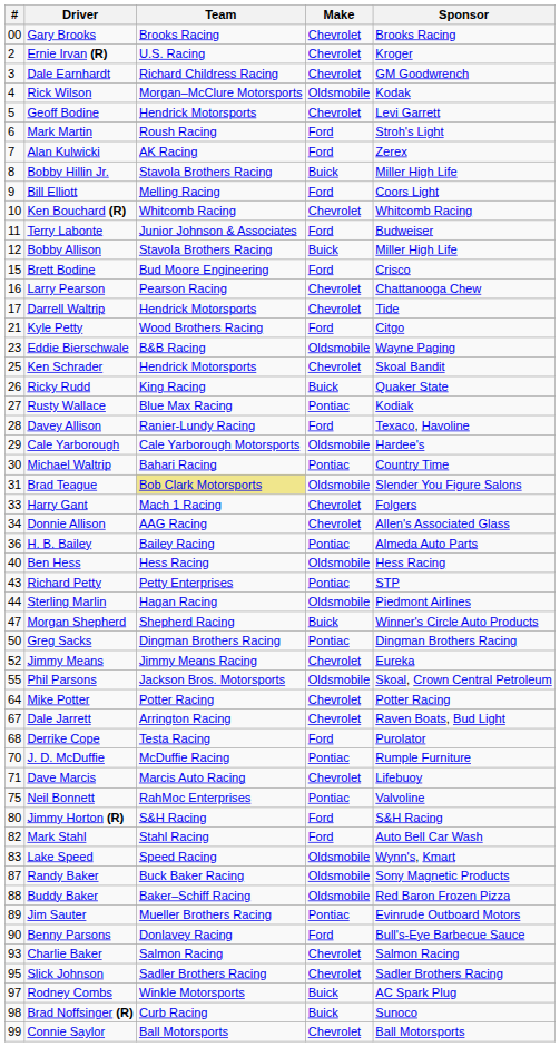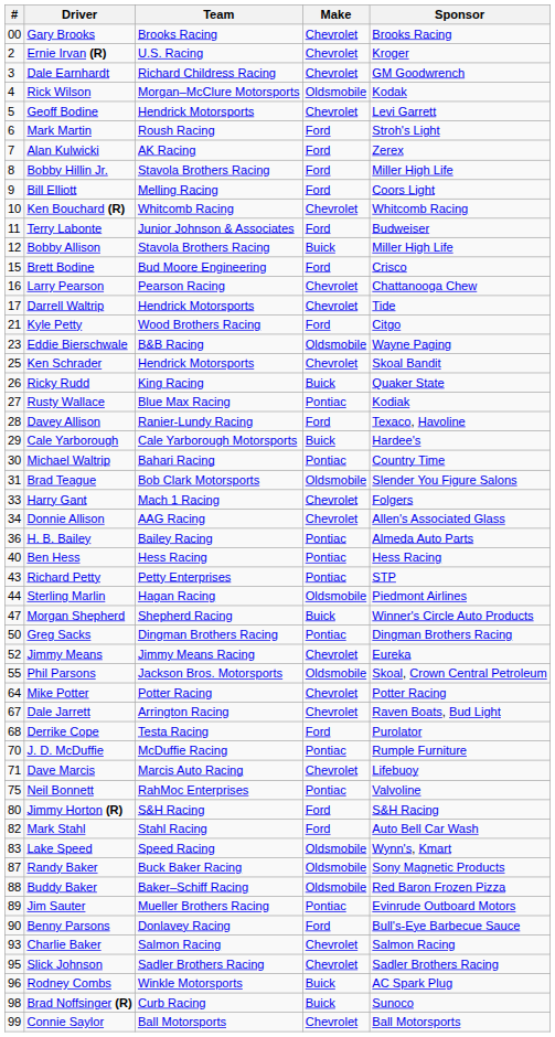 <table class="wikitable" style="font-size:95%">
 <tr>
 <th>#</th>
 <th>Driver</th>
 <th>Team</th>
 <th>Make</th>
 <th>Sponsor</th>
 </tr>
 <tr>
 <td>00</td>
 <td><a href='#'>Gary Brooks</a></td>
 <td><a href='#'>Brooks Racing</a></td>
 <td><a href='#'>Chevrolet</a></td>
 <td><a href='#'>Brooks Racing</a></td>
 </tr>
 <tr>
 <td>2</td>
 <td><a href='#'>Ernie Irvan</a> <strong>(R)</strong></td>
 <td><a href='#'>U.S. Racing</a></td>
 <td><a href='#'>Chevrolet</a></td>
 <td><a href='#'>Kroger</a></td>
 </tr>
 <tr>
 <td>3</td>
 <td><a href='#'>Dale Earnhardt</a></td>
 <td><a href='#'>Richard Childress Racing</a></td>
 <td><a href='#'>Chevrolet</a></td>
 <td><a href='#'>GM Goodwrench</a></td>
 </tr>
 <tr>
 <td>4</td>
 <td><a href='#'>Rick Wilson</a></td>
 <td><a href='#'>Morgan–McClure Motorsports</a></td>
 <td><a href='#'>Oldsmobile</a></td>
 <td><a href='#'>Kodak</a></td>
 </tr>
 <tr>
 <td>5</td>
 <td><a href='#'>Geoff Bodine</a></td>
 <td><a href='#'>Hendrick Motorsports</a></td>
 <td><a href='#'>Chevrolet</a></td>
 <td><a href='#'>Levi Garrett</a></td>
 </tr>
 <tr>
 <td>6</td>
 <td><a href='#'>Mark Martin</a></td>
 <td><a href='#'>Roush Racing</a></td>
 <td><a href='#'>Ford</a></td>
 <td><a href='#'>Stroh's Light</a></td>
 </tr>
 <tr>
 <td>7</td>
 <td><a href='#'>Alan Kulwicki</a></td>
 <td><a href='#'>AK Racing</a></td>
 <td><a href='#'>Ford</a></td>
 <td><a href='#'>Zerex</a></td>
 </tr>
 <tr>
 <td>8</td>
 <td><a href='#'>Bobby Hillin Jr.</a></td>
 <td><a href='#'>Stavola Brothers Racing</a></td>
-<td><a href='#'>Buick</a></td>
+<td><a href='#'>Ford</a></td>
 <td><a href='#'>Miller High Life</a></td>
 </tr>
 <tr>
 <td>9</td>
 <td><a href='#'>Bill Elliott</a></td>
 <td><a href='#'>Melling Racing</a></td>
 <td><a href='#'>Ford</a></td>
 <td><a href='#'>Coors Light</a></td>
 </tr>
 <tr>
 <td>10</td>
 <td><a href='#'>Ken Bouchard</a> <strong>(R)</strong></td>
 <td><a href='#'>Whitcomb Racing</a></td>
 <td><a href='#'>Chevrolet</a></td>
 <td><a href='#'>Whitcomb Racing</a></td>
 </tr>
 <tr>
 <td>11</td>
 <td><a href='#'>Terry Labonte</a></td>
 <td><a href='#'>Junior Johnson & Associates</a></td>
 <td><a href='#'>Ford</a></td>
 <td><a href='#'>Budweiser</a></td>
 </tr>
 <tr>
 <td>12</td>
 <td><a href='#'>Bobby Allison</a></td>
 <td><a href='#'>Stavola Brothers Racing</a></td>
 <td><a href='#'>Buick</a></td>
 <td><a href='#'>Miller High Life</a></td>
 </tr>
 <tr>
 <td>15</td>
 <td><a href='#'>Brett Bodine</a></td>
 <td><a href='#'>Bud Moore Engineering</a></td>
 <td><a href='#'>Ford</a></td>
 <td><a href='#'>Crisco</a></td>
 </tr>
 <tr>
 <td>16</td>
 <td><a href='#'>Larry Pearson</a></td>
 <td><a href='#'>Pearson Racing</a></td>
 <td><a href='#'>Chevrolet</a></td>
 <td><a href='#'>Chattanooga Chew</a></td>
 </tr>
 <tr>
 <td>17</td>
 <td><a href='#'>Darrell Waltrip</a></td>
 <td><a href='#'>Hendrick Motorsports</a></td>
 <td><a href='#'>Chevrolet</a></td>
 <td><a href='#'>Tide</a></td>
 </tr>
 <tr>
 <td>21</td>
 <td><a href='#'>Kyle Petty</a></td>
 <td><a href='#'>Wood Brothers Racing</a></td>
 <td><a href='#'>Ford</a></td>
 <td><a href='#'>Citgo</a></td>
 </tr>
 <tr>
 <td>23</td>
 <td><a href='#'>Eddie Bierschwale</a></td>
 <td><a href='#'>B&B Racing</a></td>
 <td><a href='#'>Oldsmobile</a></td>
 <td><a href='#'>Wayne Paging</a></td>
 </tr>
 <tr>
 <td>25</td>
 <td><a href='#'>Ken Schrader</a></td>
 <td><a href='#'>Hendrick Motorsports</a></td>
 <td><a href='#'>Chevrolet</a></td>
 <td><a href='#'>Skoal Bandit</a></td>
 </tr>
 <tr>
 <td>26</td>
 <td><a href='#'>Ricky Rudd</a></td>
 <td><a href='#'>King Racing</a></td>
 <td><a href='#'>Buick</a></td>
 <td><a href='#'>Quaker State</a></td>
 </tr>
 <tr>
 <td>27</td>
 <td><a href='#'>Rusty Wallace</a></td>
 <td><a href='#'>Blue Max Racing</a></td>
 <td><a href='#'>Pontiac</a></td>
 <td><a href='#'>Kodiak</a></td>
 </tr>
 <tr>
 <td>28</td>
 <td><a href='#'>Davey Allison</a></td>
 <td><a href='#'>Ranier-Lundy Racing</a></td>
 <td><a href='#'>Ford</a></td>
 <td><a href='#'>Texaco</a>, <a href='#'>Havoline</a></td>
 </tr>
 <tr>
 <td>29</td>
 <td><a href='#'>Cale Yarborough</a></td>
 <td><a href='#'>Cale Yarborough Motorsports</a></td>
-<td><a href='#'>Oldsmobile</a></td>
+<td><a href='#'>Buick</a></td>
 <td><a href='#'>Hardee's</a></td>
 </tr>
 <tr>
 <td>30</td>
 <td><a href='#'>Michael Waltrip</a></td>
 <td><a href='#'>Bahari Racing</a></td>
 <td><a href='#'>Pontiac</a></td>
 <td><a href='#'>Country Time</a></td>
 </tr>
 <tr>
 <td>31</td>
 <td><a href='#'>Brad Teague</a></td>
-<td style="background: khaki;"><a href='#'>Bob Clark Motorsports</a></td>
+<td><a href='#'>Bob Clark Motorsports</a></td>
 <td><a href='#'>Oldsmobile</a></td>
 <td><a href='#'>Slender You Figure Salons</a></td>
 </tr>
 <tr>
 <td>33</td>
 <td><a href='#'>Harry Gant</a></td>
 <td><a href='#'>Mach 1 Racing</a></td>
 <td><a href='#'>Chevrolet</a></td>
 <td><a href='#'>Folgers</a></td>
 </tr>
 <tr>
 <td>34</td>
 <td><a href='#'>Donnie Allison</a></td>
 <td><a href='#'>AAG Racing</a></td>
 <td><a href='#'>Chevrolet</a></td>
 <td><a href='#'>Allen's Associated Glass</a></td>
 </tr>
 <tr>
 <td>36</td>
 <td><a href='#'>H. B. Bailey</a></td>
 <td><a href='#'>Bailey Racing</a></td>
 <td><a href='#'>Pontiac</a></td>
 <td><a href='#'>Almeda Auto Parts</a></td>
 </tr>
 <tr>
 <td>40</td>
 <td><a href='#'>Ben Hess</a></td>
 <td><a href='#'>Hess Racing</a></td>
-<td><a href='#'>Oldsmobile</a></td>
+<td><a href='#'>Pontiac</a></td>
 <td><a href='#'>Hess Racing</a></td>
 </tr>
 <tr>
 <td>43</td>
 <td><a href='#'>Richard Petty</a></td>
 <td><a href='#'>Petty Enterprises</a></td>
 <td><a href='#'>Pontiac</a></td>
 <td><a href='#'>STP</a></td>
 </tr>
 <tr>
 <td>44</td>
 <td><a href='#'>Sterling Marlin</a></td>
 <td><a href='#'>Hagan Racing</a></td>
 <td><a href='#'>Oldsmobile</a></td>
 <td><a href='#'>Piedmont Airlines</a></td>
 </tr>
 <tr>
 <td>47</td>
 <td><a href='#'>Morgan Shepherd</a></td>
 <td><a href='#'>Shepherd Racing</a></td>
 <td><a href='#'>Buick</a></td>
 <td><a href='#'>Winner's Circle Auto Products</a></td>
 </tr>
 <tr>
 <td>50</td>
 <td><a href='#'>Greg Sacks</a></td>
 <td><a href='#'>Dingman Brothers Racing</a></td>
 <td><a href='#'>Pontiac</a></td>
 <td><a href='#'>Dingman Brothers Racing</a></td>
 </tr>
 <tr>
 <td>52</td>
 <td><a href='#'>Jimmy Means</a></td>
 <td><a href='#'>Jimmy Means Racing</a></td>
 <td><a href='#'>Chevrolet</a></td>
 <td><a href='#'>Eureka</a></td>
 </tr>
 <tr>
 <td>55</td>
 <td><a href='#'>Phil Parsons</a></td>
 <td><a href='#'>Jackson Bros. Motorsports</a></td>
 <td><a href='#'>Oldsmobile</a></td>
 <td><a href='#'>Skoal</a>, <a href='#'>Crown Central Petroleum</a></td>
 </tr>
 <tr>
 <td>64</td>
 <td><a href='#'>Mike Potter</a></td>
 <td><a href='#'>Potter Racing</a></td>
 <td><a href='#'>Chevrolet</a></td>
 <td><a href='#'>Potter Racing</a></td>
 </tr>
 <tr>
 <td>67</td>
 <td><a href='#'>Dale Jarrett</a></td>
 <td><a href='#'>Arrington Racing</a></td>
 <td><a href='#'>Chevrolet</a></td>
 <td><a href='#'>Raven Boats</a>, <a href='#'>Bud Light</a></td>
 </tr>
 <tr>
 <td>68</td>
 <td><a href='#'>Derrike Cope</a></td>
 <td><a href='#'>Testa Racing</a></td>
 <td><a href='#'>Ford</a></td>
 <td><a href='#'>Purolator</a></td>
 </tr>
 <tr>
 <td>70</td>
 <td><a href='#'>J. D. McDuffie</a></td>
 <td><a href='#'>McDuffie Racing</a></td>
 <td><a href='#'>Pontiac</a></td>
 <td><a href='#'>Rumple Furniture</a></td>
 </tr>
 <tr>
 <td>71</td>
 <td><a href='#'>Dave Marcis</a></td>
 <td><a href='#'>Marcis Auto Racing</a></td>
 <td><a href='#'>Chevrolet</a></td>
 <td><a href='#'>Lifebuoy</a></td>
 </tr>
 <tr>
 <td>75</td>
 <td><a href='#'>Neil Bonnett</a></td>
 <td><a href='#'>RahMoc Enterprises</a></td>
 <td><a href='#'>Pontiac</a></td>
 <td><a href='#'>Valvoline</a></td>
 </tr>
 <tr>
 <td>80</td>
 <td><a href='#'>Jimmy Horton</a> <strong>(R)</strong></td>
 <td><a href='#'>S&H Racing</a></td>
 <td><a href='#'>Ford</a></td>
 <td><a href='#'>S&H Racing</a></td>
 </tr>
 <tr>
 <td>82</td>
 <td><a href='#'>Mark Stahl</a></td>
 <td><a href='#'>Stahl Racing</a></td>
 <td><a href='#'>Ford</a></td>
 <td><a href='#'>Auto Bell Car Wash</a></td>
 </tr>
 <tr>
 <td>83</td>
 <td><a href='#'>Lake Speed</a></td>
 <td><a href='#'>Speed Racing</a></td>
 <td><a href='#'>Oldsmobile</a></td>
 <td><a href='#'>Wynn's</a>, <a href='#'>Kmart</a></td>
 </tr>
 <tr>
 <td>87</td>
 <td><a href='#'>Randy Baker</a></td>
 <td><a href='#'>Buck Baker Racing</a></td>
 <td><a href='#'>Oldsmobile</a></td>
 <td><a href='#'>Sony Magnetic Products</a></td>
 </tr>
 <tr>
 <td>88</td>
 <td><a href='#'>Buddy Baker</a></td>
 <td><a href='#'>Baker–Schiff Racing</a></td>
 <td><a href='#'>Oldsmobile</a></td>
 <td><a href='#'>Red Baron Frozen Pizza</a></td>
 </tr>
 <tr>
 <td>89</td>
 <td><a href='#'>Jim Sauter</a></td>
 <td><a href='#'>Mueller Brothers Racing</a></td>
 <td><a href='#'>Pontiac</a></td>
 <td><a href='#'>Evinrude Outboard Motors</a></td>
 </tr>
 <tr>
 <td>90</td>
 <td><a href='#'>Benny Parsons</a></td>
 <td><a href='#'>Donlavey Racing</a></td>
 <td><a href='#'>Ford</a></td>
 <td><a href='#'>Bull's-Eye Barbecue Sauce</a></td>
 </tr>
 <tr>
 <td>93</td>
 <td><a href='#'>Charlie Baker</a></td>
 <td><a href='#'>Salmon Racing</a></td>
 <td><a href='#'>Chevrolet</a></td>
 <td><a href='#'>Salmon Racing</a></td>
 </tr>
 <tr>
 <td>95</td>
 <td><a href='#'>Slick Johnson</a></td>
 <td><a href='#'>Sadler Brothers Racing</a></td>
 <td><a href='#'>Chevrolet</a></td>
 <td><a href='#'>Sadler Brothers Racing</a></td>
 </tr>
 <tr>
-<td>97</td>
+<td>96</td>
 <td><a href='#'>Rodney Combs</a></td>
 <td><a href='#'>Winkle Motorsports</a></td>
 <td><a href='#'>Buick</a></td>
 <td><a href='#'>AC Spark Plug</a></td>
 </tr>
 <tr>
 <td>98</td>
 <td><a href='#'>Brad Noffsinger</a> <strong>(R)</strong></td>
 <td><a href='#'>Curb Racing</a></td>
 <td><a href='#'>Buick</a></td>
 <td><a href='#'>Sunoco</a></td>
 </tr>
 <tr>
 <td>99</td>
 <td><a href='#'>Connie Saylor</a></td>
 <td><a href='#'>Ball Motorsports</a></td>
 <td><a href='#'>Chevrolet</a></td>
 <td><a href='#'>Ball Motorsports</a></td>
 </tr>
 </table>
